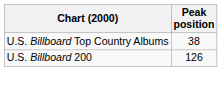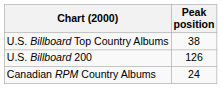 <table class="wikitable">
 <tr>
 <th>Chart (2000)</th>
 <th>Peak<br>position</th>
 </tr>
 <tr>
 <td>U.S. <em>Billboard</em> Top Country Albums</td>
 <td align="center">38</td>
 </tr>
 <tr>
 <td>U.S. <em>Billboard</em> 200</td>
 <td align="center">126</td>
 </tr>
+<tr>
+<td>Canadian <em>RPM</em> Country Albums</td>
+<td align="center">24</td>
+</tr>
 </table>
